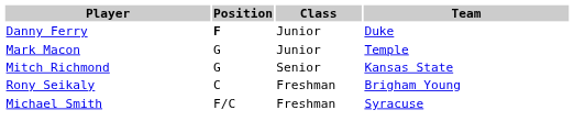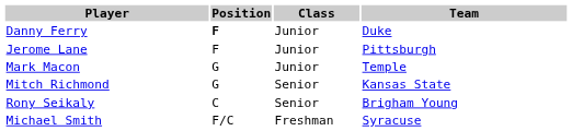 <table style="width:600px" "border:'1' 'solid' 'gray'">
 <tr>
 <th style="background:#ccc; width:40%;">Player</th>
 <th style="background:#ccc; width:4%;">Position</th>
 <th style="background:#ccc; width:16%;">Class</th>
 <th style="background:#ccc; width:40%;">Team</th>
 </tr>
 <tr>
 <td><a href='#'>Danny Ferry</a></td>
 <td><strong>F</strong></td>
 <td>Junior</td>
 <td><a href='#'>Duke</a></td>
+</tr>
+<tr>
+<td><a href='#'>Jerome Lane</a></td>
+<td>F</td>
+<td>Junior</td>
+<td><a href='#'>Pittsburgh</a></td>
 </tr>
 <tr>
 <td><a href='#'>Mark Macon</a></td>
 <td>G</td>
 <td>Junior</td>
 <td><a href='#'>Temple</a></td>
 </tr>
 <tr>
 <td><a href='#'>Mitch Richmond</a></td>
 <td>G</td>
 <td>Senior</td>
 <td><a href='#'>Kansas State</a></td>
 </tr>
 <tr>
 <td><a href='#'>Rony Seikaly</a></td>
 <td>C</td>
-<td>Freshman</td>
+<td>Senior</td>
 <td><a href='#'>Brigham Young</a></td>
 </tr>
 <tr>
 <td><a href='#'>Michael Smith</a></td>
 <td>F/C</td>
 <td>Freshman</td>
 <td><a href='#'>Syracuse</a></td>
 </tr>
 </table>
